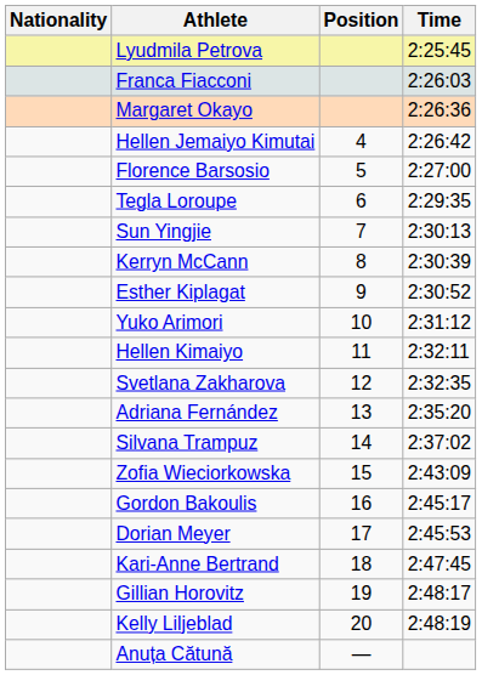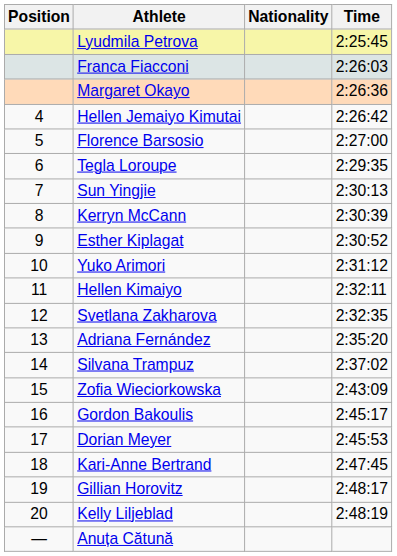 <table class="wikitable sortable">
 <tr>
+<th>Position</th>
+<th>Athlete</th>
 <th>Nationality</th>
-<th>Athlete</th>
-<th>Position</th>
 <th>Time</th>
 </tr>
 <tr bgcolor=#F7F6A8>
+<td align=center></td>
+<td><a href='#'>Lyudmila Petrova</a></td>
 <td></td>
-<td><a href='#'>Lyudmila Petrova</a></td>
-<td align=center></td>
 <td>2:25:45</td>
 </tr>
 <tr bgcolor=#DCE5E5>
+<td align=center></td>
+<td><a href='#'>Franca Fiacconi</a></td>
 <td></td>
-<td><a href='#'>Franca Fiacconi</a></td>
-<td align=center></td>
 <td>2:26:03</td>
 </tr>
 <tr bgcolor=#FFDAB9>
+<td align=center></td>
+<td><a href='#'>Margaret Okayo</a></td>
 <td></td>
-<td><a href='#'>Margaret Okayo</a></td>
-<td align=center></td>
 <td>2:26:36</td>
 </tr>
 <tr>
+<td align=center>4</td>
+<td><a href='#'>Hellen Jemaiyo Kimutai</a></td>
 <td></td>
-<td><a href='#'>Hellen Jemaiyo Kimutai</a></td>
-<td align=center>4</td>
 <td>2:26:42</td>
 </tr>
 <tr>
+<td align=center>5</td>
+<td><a href='#'>Florence Barsosio</a></td>
 <td></td>
-<td><a href='#'>Florence Barsosio</a></td>
-<td align=center>5</td>
 <td>2:27:00</td>
 </tr>
 <tr>
+<td align=center>6</td>
+<td><a href='#'>Tegla Loroupe</a></td>
 <td></td>
-<td><a href='#'>Tegla Loroupe</a></td>
-<td align=center>6</td>
 <td>2:29:35</td>
 </tr>
 <tr>
+<td align=center>7</td>
+<td><a href='#'>Sun Yingjie</a></td>
 <td></td>
-<td><a href='#'>Sun Yingjie</a></td>
-<td align=center>7</td>
 <td>2:30:13</td>
 </tr>
 <tr>
+<td align=center>8</td>
+<td><a href='#'>Kerryn McCann</a></td>
 <td></td>
-<td><a href='#'>Kerryn McCann</a></td>
-<td align=center>8</td>
 <td>2:30:39</td>
 </tr>
 <tr>
+<td align=center>9</td>
+<td><a href='#'>Esther Kiplagat</a></td>
 <td></td>
-<td><a href='#'>Esther Kiplagat</a></td>
-<td align=center>9</td>
 <td>2:30:52</td>
 </tr>
 <tr>
+<td align=center>10</td>
+<td><a href='#'>Yuko Arimori</a></td>
 <td></td>
-<td><a href='#'>Yuko Arimori</a></td>
-<td align=center>10</td>
 <td>2:31:12</td>
 </tr>
 <tr>
+<td align=center>11</td>
+<td><a href='#'>Hellen Kimaiyo</a></td>
 <td></td>
-<td><a href='#'>Hellen Kimaiyo</a></td>
-<td align=center>11</td>
 <td>2:32:11</td>
 </tr>
 <tr>
+<td align=center>12</td>
+<td><a href='#'>Svetlana Zakharova</a></td>
 <td></td>
-<td><a href='#'>Svetlana Zakharova</a></td>
-<td align=center>12</td>
 <td>2:32:35</td>
 </tr>
 <tr>
+<td align=center>13</td>
+<td><a href='#'>Adriana Fernández</a></td>
 <td></td>
-<td><a href='#'>Adriana Fernández</a></td>
-<td align=center>13</td>
 <td>2:35:20</td>
 </tr>
 <tr>
+<td align=center>14</td>
+<td><a href='#'>Silvana Trampuz</a></td>
 <td></td>
-<td><a href='#'>Silvana Trampuz</a></td>
-<td align=center>14</td>
 <td>2:37:02</td>
 </tr>
 <tr>
+<td align=center>15</td>
+<td><a href='#'>Zofia Wieciorkowska</a></td>
 <td></td>
-<td><a href='#'>Zofia Wieciorkowska</a></td>
-<td align=center>15</td>
 <td>2:43:09</td>
 </tr>
 <tr>
+<td align=center>16</td>
+<td><a href='#'>Gordon Bakoulis</a></td>
 <td></td>
-<td><a href='#'>Gordon Bakoulis</a></td>
-<td align=center>16</td>
 <td>2:45:17</td>
 </tr>
 <tr>
+<td align=center>17</td>
+<td><a href='#'>Dorian Meyer</a></td>
 <td></td>
-<td><a href='#'>Dorian Meyer</a></td>
-<td align=center>17</td>
 <td>2:45:53</td>
 </tr>
 <tr>
+<td align=center>18</td>
+<td><a href='#'>Kari-Anne Bertrand</a></td>
 <td></td>
-<td><a href='#'>Kari-Anne Bertrand</a></td>
-<td align=center>18</td>
 <td>2:47:45</td>
 </tr>
 <tr>
+<td align=center>19</td>
+<td><a href='#'>Gillian Horovitz</a></td>
 <td></td>
-<td><a href='#'>Gillian Horovitz</a></td>
-<td align=center>19</td>
 <td>2:48:17</td>
 </tr>
 <tr>
+<td align=center>20</td>
+<td><a href='#'>Kelly Liljeblad</a></td>
 <td></td>
-<td><a href='#'>Kelly Liljeblad</a></td>
-<td align=center>20</td>
 <td>2:48:19</td>
 </tr>
 <tr>
+<td align=center>—</td>
+<td><a href='#'>Anuța Cătună</a></td>
 <td></td>
-<td><a href='#'>Anuța Cătună</a></td>
-<td align=center>—</td>
 <td></td>
 </tr>
 </table>
